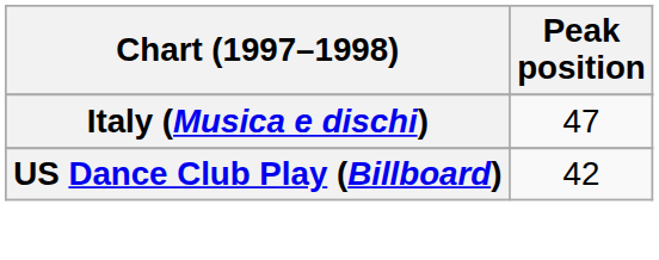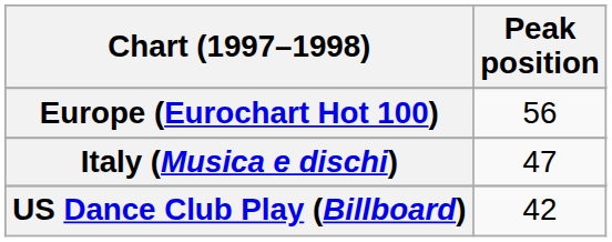 <table class="wikitable sortable plainrowheaders" style="text-align:center">
 <tr>
 <th>Chart (1997–1998)</th>
 <th>Peak<br>position</th>
 </tr>
 <tr>
+</tr>
+<tr>
+<th scope="row">Europe (<a href='#'>Eurochart Hot 100</a>)</th>
+<td>56</td>
 </tr>
 <tr>
 </tr>
 <tr>
 <th scope="row">Italy (<em><a href='#'>Musica e dischi</a></em>)</th>
 <td>47</td>
 </tr>
 <tr>
 </tr>
 <tr>
 </tr>
 <tr>
 </tr>
 <tr>
 </tr>
 <tr>
 <th scope="row">US <a href='#'>Dance Club Play</a> (<em><a href='#'>Billboard</a></em>)</th>
 <td>42</td>
 </tr>
 </table>
